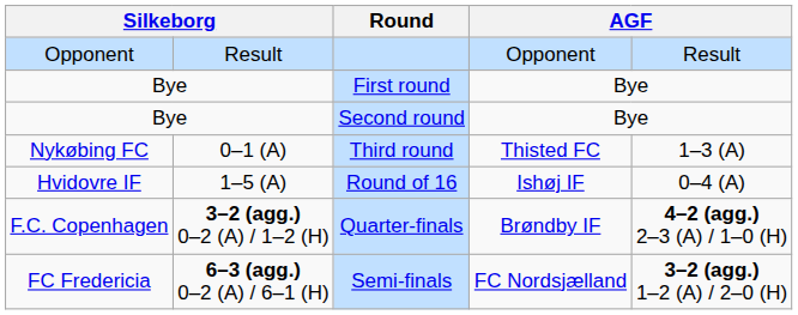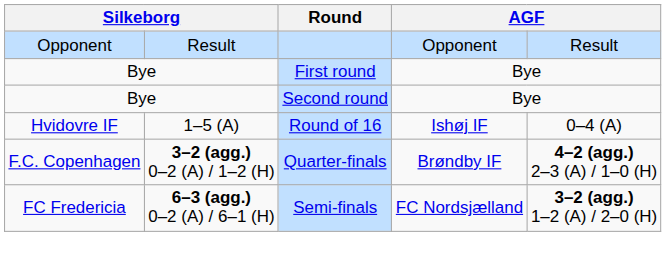 <table class="wikitable" style="text-align: center;">
 <tr>
 <th colspan=2><a href='#'>Silkeborg</a></th>
 <th>Round</th>
 <th colspan=2><a href='#'>AGF</a></th>
 </tr>
 <tr style="background:#c1e0ff;">
 <td>Opponent</td>
 <td>Result</td>
 <td></td>
 <td>Opponent</td>
 <td>Result</td>
 </tr>
 <tr>
 <td colspan="2" align="center">Bye</td>
 <td style="background:#c1e0ff;"><a href='#'>First round</a></td>
 <td colspan="2" align="center">Bye</td>
 </tr>
 <tr>
 <td colspan="2" align="center">Bye</td>
 <td style="background:#c1e0ff;"><a href='#'>Second round</a></td>
 <td colspan="2" align="center">Bye</td>
 </tr>
 <tr>
-<td align="center"><a href='#'>Nykøbing FC</a></td>
-<td align="center">0–1 (A)</td>
-<td style="background:#c1e0ff;"><a href='#'>Third round</a></td>
-<td align="center"><a href='#'>Thisted FC</a></td>
-<td align="center">1–3 (A)</td>
-</tr>
-<tr>
 <td align="center"><a href='#'>Hvidovre IF</a></td>
 <td align="center">1–5 (A)</td>
 <td style="background:#c1e0ff;"><a href='#'>Round of 16</a></td>
 <td align="center"><a href='#'>Ishøj IF</a></td>
 <td align="center">0–4 (A)</td>
 </tr>
 <tr>
 <td align="center"><a href='#'>F.C. Copenhagen</a></td>
 <td align="center"><strong>3–2 (agg.)</strong><br>0–2 (A) / 1–2 (H)</td>
 <td style="background:#c1e0ff;"><a href='#'>Quarter-finals</a></td>
 <td align="center"><a href='#'>Brøndby IF</a></td>
 <td align="center"><strong>4–2 (agg.)</strong><br>2–3 (A) / 1–0 (H)</td>
 </tr>
 <tr>
 <td align="center"><a href='#'>FC Fredericia</a></td>
 <td align="center"><strong>6–3 (agg.)</strong><br>0–2 (A) / 6–1 (H)</td>
 <td style="background:#c1e0ff;"><a href='#'>Semi-finals</a></td>
 <td align="center"><a href='#'>FC Nordsjælland</a></td>
 <td align="center"><strong>3–2 (agg.)</strong><br>1–2 (A) / 2–0 (H)</td>
 </tr>
 </table>
